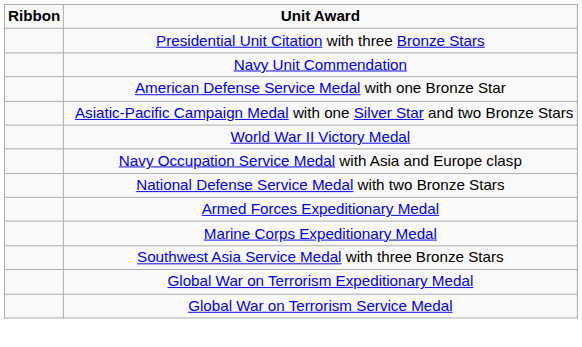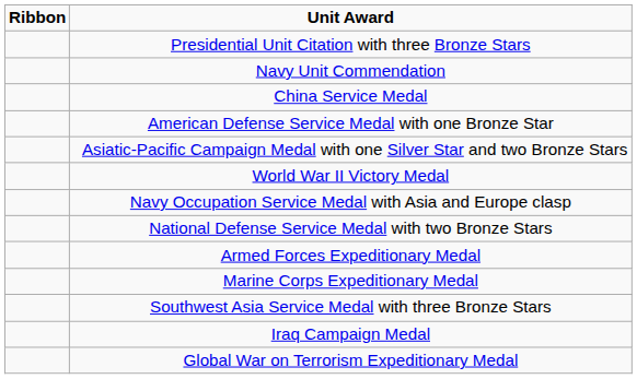 <table class="wikitable" style="text-align:center" ; clear: center">
 <tr>
 <td><strong>Ribbon</strong></td>
 <td><strong>Unit Award </strong></td>
 </tr>
 <tr>
 <td></td>
 <td><a href='#'>Presidential Unit Citation</a> with three <a href='#'>Bronze Stars</a></td>
 </tr>
 <tr>
 <td></td>
 <td><a href='#'>Navy Unit Commendation</a></td>
+</tr>
+<tr>
+<td></td>
+<td><a href='#'>China Service Medal</a></td>
 </tr>
 <tr>
 <td></td>
 <td><a href='#'>American Defense Service Medal</a> with one Bronze Star</td>
 </tr>
 <tr>
 <td></td>
 <td>  <a href='#'>Asiatic-Pacific Campaign Medal</a> with one <a href='#'>Silver Star</a> and two Bronze Stars</td>
 </tr>
 <tr>
 <td></td>
 <td><a href='#'>World War II Victory Medal</a></td>
 </tr>
 <tr>
 <td></td>
 <td><a href='#'>Navy Occupation Service Medal</a> with Asia and Europe clasp</td>
 </tr>
 <tr>
 <td></td>
 <td><a href='#'>National Defense Service Medal</a> with two Bronze Stars</td>
 </tr>
 <tr>
 <td></td>
 <td><a href='#'>Armed Forces Expeditionary Medal</a></td>
 </tr>
 <tr>
 <td></td>
 <td><a href='#'>Marine Corps Expeditionary Medal</a></td>
 </tr>
 <tr>
 <td></td>
 <td><a href='#'>Southwest Asia Service Medal</a> with three Bronze Stars</td>
 </tr>
 <tr>
 <td></td>
-<td><a href='#'>Global War on Terrorism Expeditionary Medal</a></td>
+<td><a href='#'>Iraq Campaign Medal</a></td>
 </tr>
 <tr>
 <td></td>
-<td><a href='#'>Global War on Terrorism Service Medal</a></td>
+<td><a href='#'>Global War on Terrorism Expeditionary Medal</a></td>
 </tr>
 </table>
